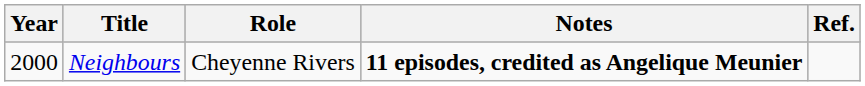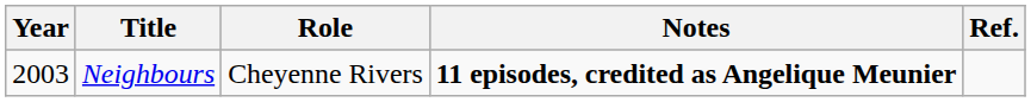 <table class="wikitable sortable" style="text-align:left;">
 <tr>
 <th>Year</th>
 <th>Title</th>
 <th>Role</th>
 <th class="unsortable">Notes</th>
 <th class="unsortable">Ref.</th>
 </tr>
 <tr>
-<td>2000</td>
+<td>2003</td>
 <td><em><a href='#'>Neighbours</a></em></td>
 <td>Cheyenne Rivers</td>
 <td><strong>11 episodes, credited as Angelique Meunier</strong></td>
 <td></td>
 </tr>
 </table>
